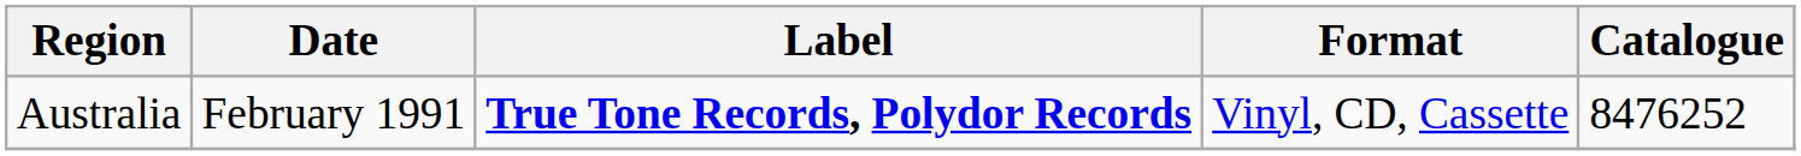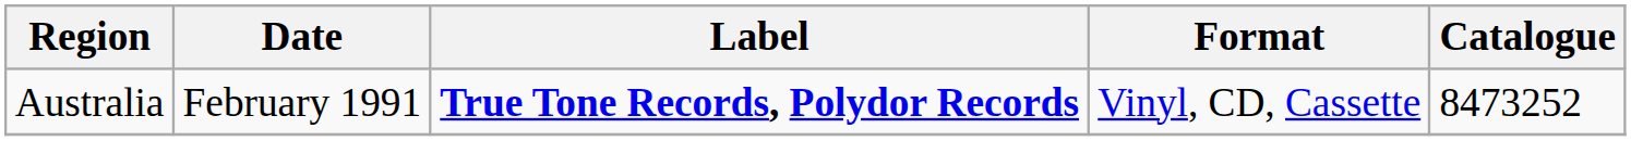 <table class="wikitable">
 <tr>
 <th>Region</th>
 <th>Date</th>
 <th>Label</th>
 <th>Format</th>
 <th>Catalogue</th>
 </tr>
 <tr>
 <td>Australia</td>
 <td>February 1991</td>
 <td><strong><a href='#'>True Tone Records</a>, <a href='#'>Polydor Records</a></strong></td>
 <td><a href='#'>Vinyl</a>, CD, <a href='#'>Cassette</a></td>
-<td>8476252</td>
+<td>8473252</td>
 </tr>
 <tr>
 </tr>
 </table>
